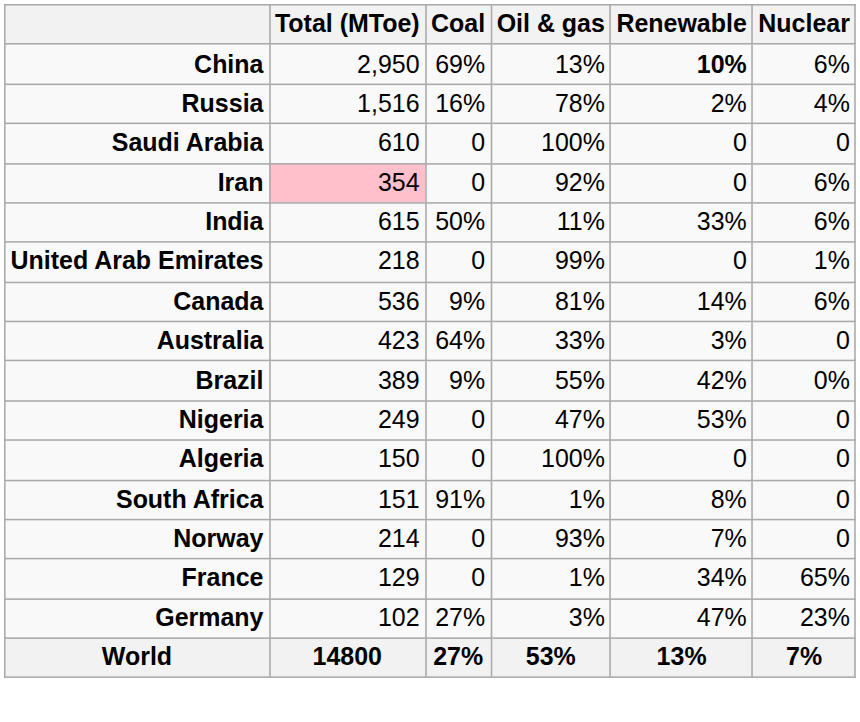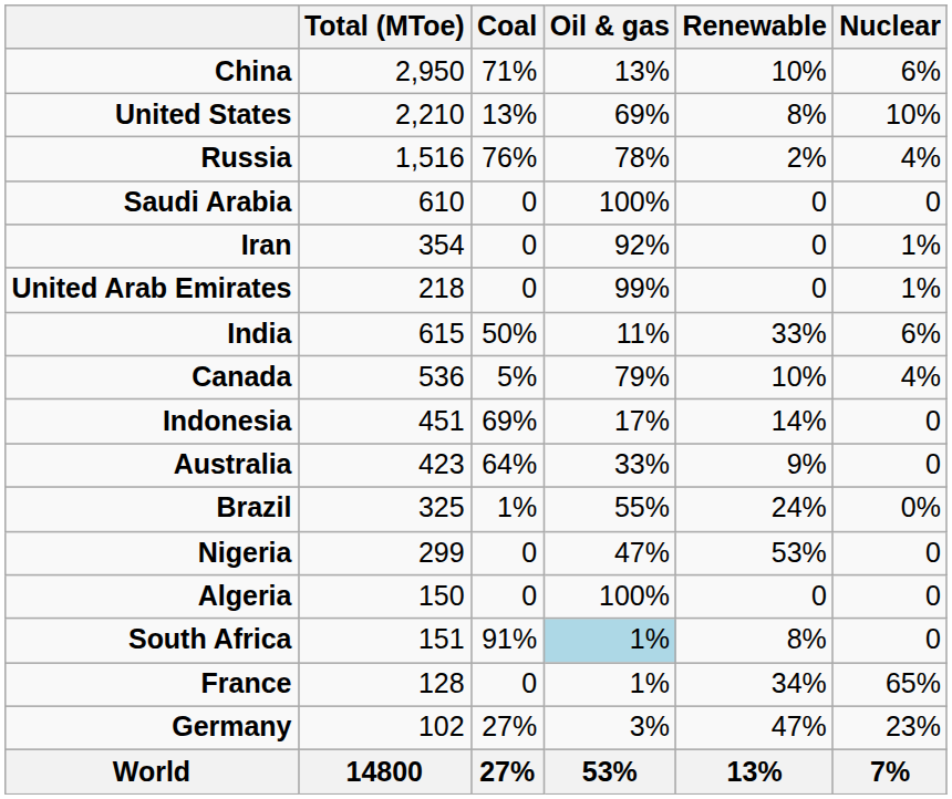 <table class="wikitable sortable" style="text-align:right">
 <tr>
 <th></th>
 <th>Total (MToe)</th>
 <th>Coal</th>
 <th>Oil & gas</th>
 <th>Renewable</th>
 <th>Nuclear</th>
 </tr>
 <tr>
 <td><strong>China</strong></td>
 <td>2,950</td>
+<td>71%</td>
+<td>13%</td>
+<td>10%</td>
+<td>6%</td>
+</tr>
+<tr>
+<td><strong>United States</strong></td>
+<td>2,210</td>
+<td>13%</td>
 <td>69%</td>
-<td>13%</td>
-<td><strong>10%</strong></td>
-<td>6%</td>
+<td>8%</td>
+<td>10%</td>
 </tr>
 <tr>
 <td><strong>Russia</strong></td>
 <td>1,516</td>
-<td>16%</td>
+<td>76%</td>
 <td>78%</td>
 <td>2%</td>
 <td>4%</td>
 </tr>
 <tr>
 <td><strong>Saudi Arabia</strong></td>
 <td>610</td>
 <td>0</td>
 <td>100%</td>
 <td>0</td>
 <td>0</td>
 </tr>
 <tr>
 <td><strong>Iran</strong></td>
-<td style="background: pink;">354</td>
+<td>354</td>
 <td>0</td>
 <td>92%</td>
 <td>0</td>
-<td>6%</td>
+<td>1%</td>
+</tr>
+<tr>
+<td><strong>United Arab Emirates</strong></td>
+<td>218</td>
+<td>0</td>
+<td>99%</td>
+<td>0</td>
+<td>1%</td>
 </tr>
 <tr>
 <td><strong>India</strong></td>
 <td>615</td>
 <td>50%</td>
 <td>11%</td>
 <td>33%</td>
 <td>6%</td>
 </tr>
 <tr>
-<td><strong>United Arab Emirates</strong></td>
-<td>218</td>
-<td>0</td>
-<td>99%</td>
-<td>0</td>
-<td>1%</td>
+<td><strong>Canada</strong></td>
+<td>536</td>
+<td>5%</td>
+<td>79%</td>
+<td>10%</td>
+<td>4%</td>
 </tr>
 <tr>
-<td><strong>Canada</strong></td>
-<td>536</td>
-<td>9%</td>
-<td>81%</td>
+<td><strong>Indonesia</strong></td>
+<td>451</td>
+<td>69%</td>
+<td>17%</td>
 <td>14%</td>
-<td>6%</td>
+<td>0</td>
 </tr>
 <tr>
 <td><strong>Australia</strong></td>
 <td>423</td>
 <td>64%</td>
 <td>33%</td>
-<td>3%</td>
+<td>9%</td>
 <td>0</td>
 </tr>
 <tr>
 <td><strong>Brazil</strong></td>
-<td>389</td>
-<td>9%</td>
+<td>325</td>
+<td>1%</td>
 <td>55%</td>
-<td>42%</td>
+<td>24%</td>
 <td>0%</td>
 </tr>
 <tr>
 <td><strong>Nigeria</strong></td>
-<td>249</td>
+<td>299</td>
 <td>0</td>
 <td>47%</td>
 <td>53%</td>
 <td>0</td>
 </tr>
 <tr>
 <td><strong>Algeria</strong></td>
 <td>150</td>
 <td>0</td>
 <td>100%</td>
 <td>0</td>
 <td>0</td>
 </tr>
 <tr>
 <td><strong>South Africa</strong></td>
 <td>151</td>
 <td>91%</td>
-<td>1%</td>
+<td style="background: lightblue;">1%</td>
 <td>8%</td>
 <td>0</td>
 </tr>
 <tr>
-<td><strong>Norway</strong></td>
-<td>214</td>
-<td>0</td>
-<td>93%</td>
-<td>7%</td>
-<td>0</td>
-</tr>
-<tr>
 <td><strong>France</strong></td>
-<td>129</td>
+<td>128</td>
 <td>0</td>
 <td>1%</td>
 <td>34%</td>
 <td>65%</td>
 </tr>
 <tr>
 <td><strong>Germany</strong></td>
 <td>102</td>
 <td>27%</td>
 <td>3%</td>
 <td>47%</td>
 <td>23%</td>
 </tr>
 <tr>
 <th>World</th>
 <th>14800</th>
 <th>27%</th>
 <th>53%</th>
 <th>13%</th>
 <th>7%</th>
 </tr>
 </table>
